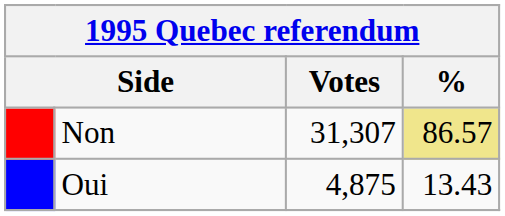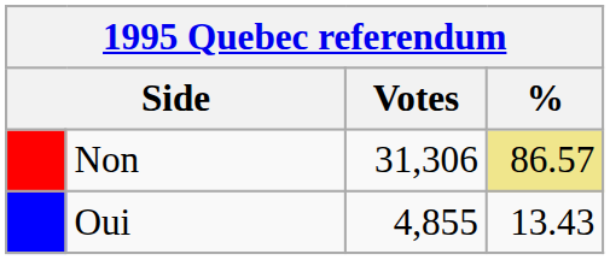 <table class="wikitable" style="font-size: 95%; clear:both">
 <tr style="background-color:#E9E9E9">
 <th colspan=4><a href='#'>1995 Quebec referendum</a></th>
 </tr>
 <tr style="background-color:#E9E9E9">
 <th colspan=2 style="width: 130px">Side</th>
 <th style="width: 50px">Votes</th>
 <th style="width: 40px">%</th>
 </tr>
 <tr>
 <td bgcolor="red"></td>
 <td>Non</td>
-<td align="right">31,307</td>
+<td align="right">31,306</td>
 <td align="right" style="background: khaki;">86.57</td>
 </tr>
 <tr>
 <td bgcolor="blue"></td>
 <td>Oui</td>
-<td align="right">4,875</td>
+<td align="right">4,855</td>
 <td align="right">13.43</td>
 </tr>
 <tr>
 </tr>
 </table>
